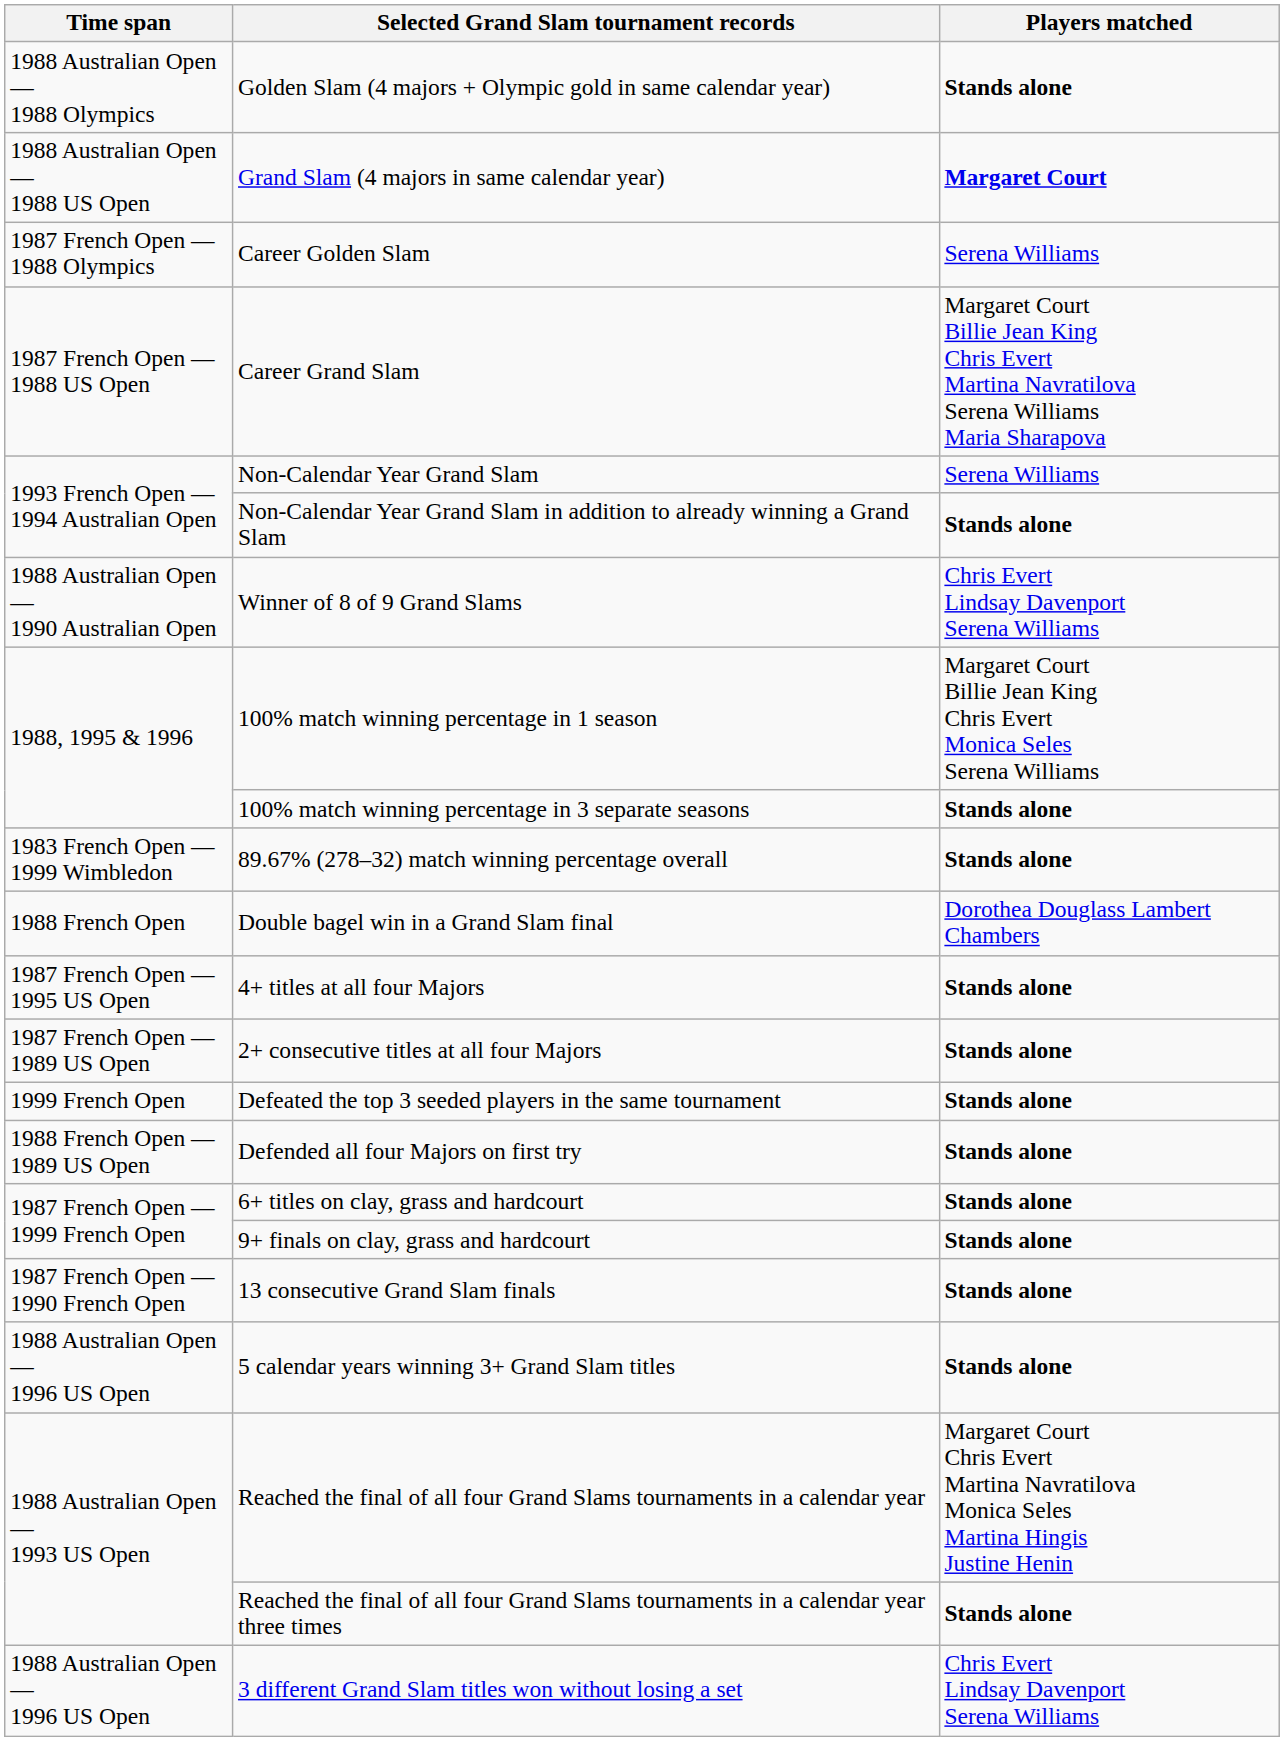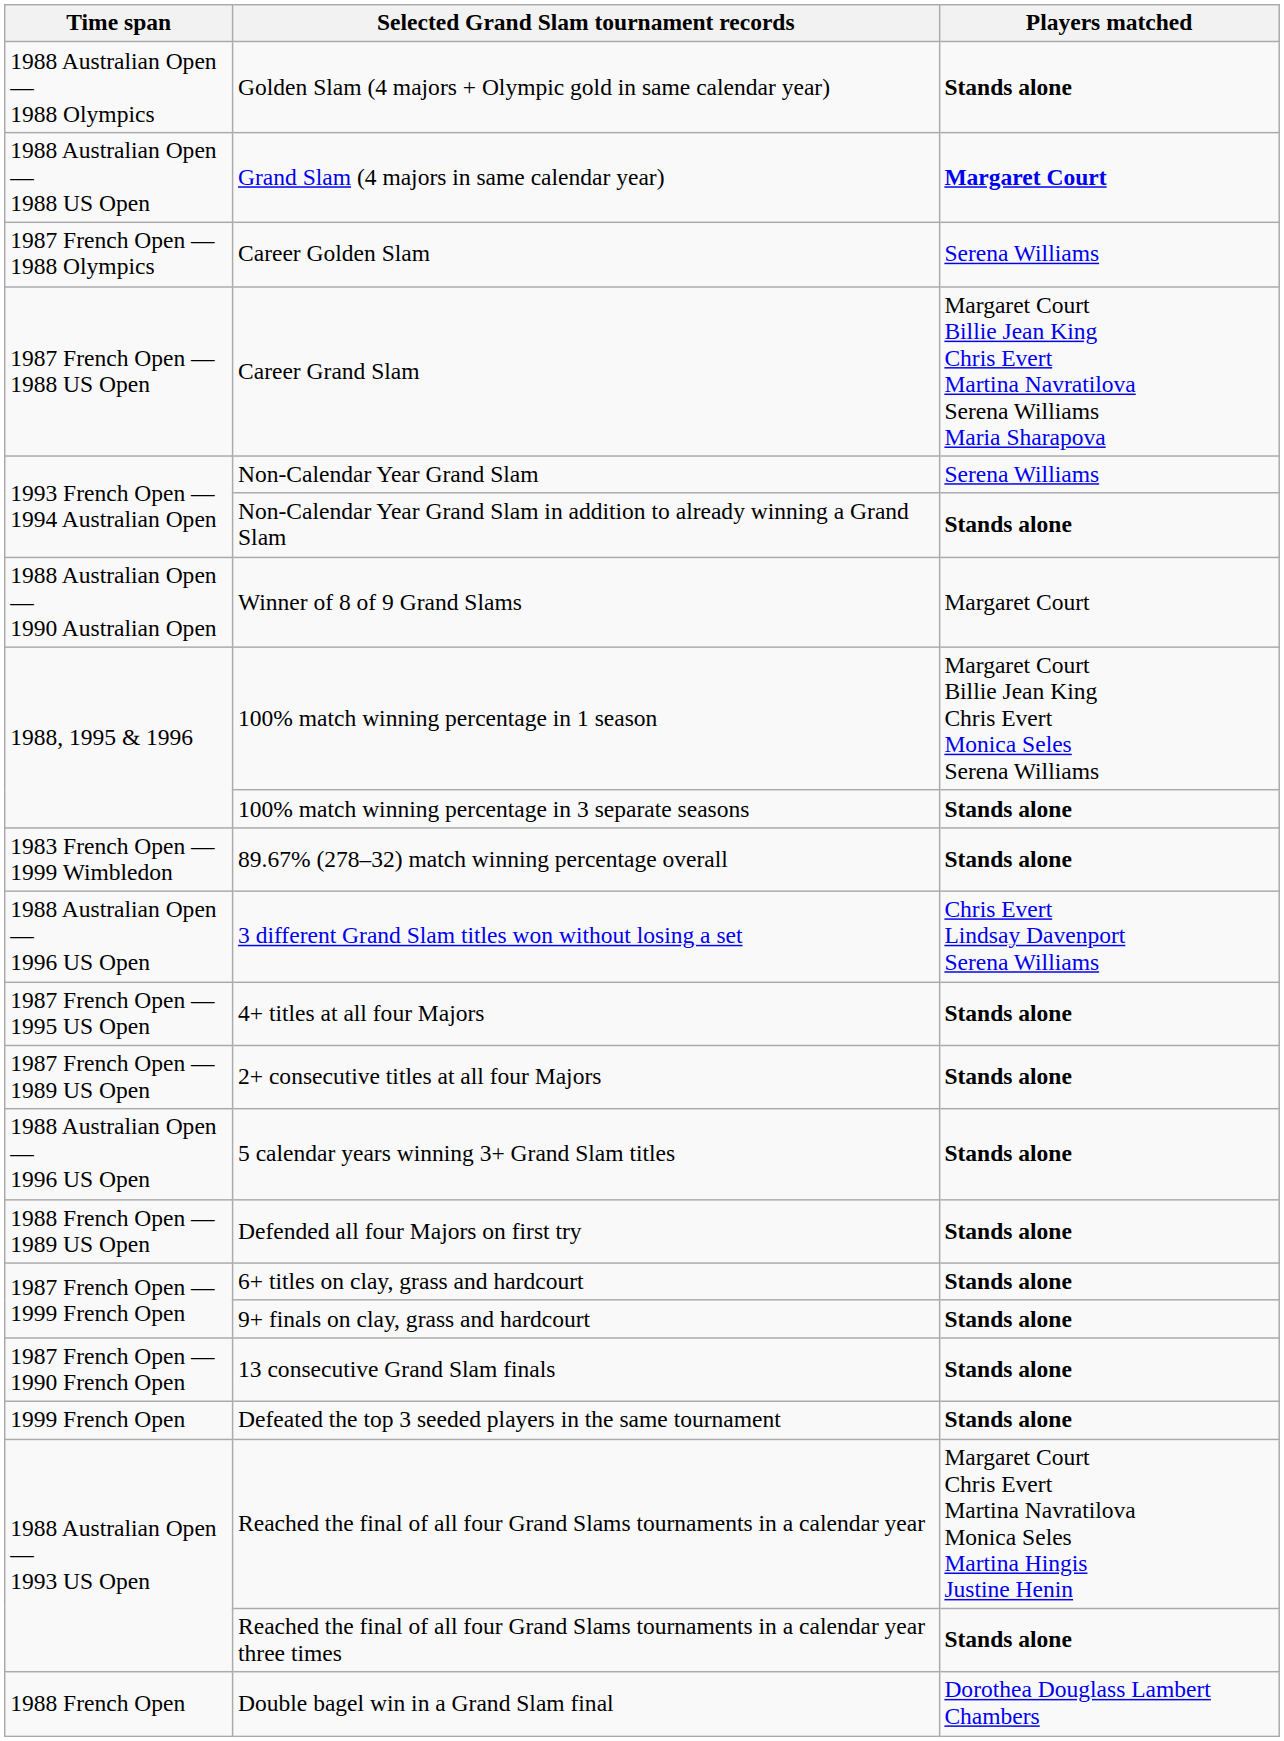 <table class="wikitable collapsible collapsed">
 <tr>
 <th>Time span</th>
 <th>Selected Grand Slam tournament records</th>
 <th>Players matched</th>
 </tr>
 <tr>
 <td>1988 Australian Open —<br> 1988 Olympics</td>
 <td>Golden Slam (4 majors + Olympic gold in same calendar year)</td>
 <td><strong>Stands alone</strong></td>
 </tr>
 <tr>
 <td>1988 Australian Open —<br> 1988 US Open</td>
 <td><a href='#'>Grand Slam</a> (4 majors in same calendar year)</td>
 <td><strong><a href='#'>Margaret Court</a></strong></td>
 </tr>
 <tr>
 <td>1987 French Open —<br> 1988 Olympics</td>
 <td>Career Golden Slam</td>
 <td><a href='#'>Serena Williams</a></td>
 </tr>
 <tr>
 <td>1987 French Open —<br> 1988 US Open</td>
 <td>Career Grand Slam</td>
 <td>Margaret Court<br><a href='#'>Billie Jean King</a><br><a href='#'>Chris Evert</a><br><a href='#'>Martina Navratilova</a><br>Serena Williams<br><a href='#'>Maria Sharapova</a></td>
 </tr>
 <tr>
 <td rowspan="2">1993 French Open —<br> 1994 Australian Open</td>
 <td>Non-Calendar Year Grand Slam</td>
 <td><a href='#'>Serena Williams</a></td>
 </tr>
 <tr>
 <td>Non-Calendar Year Grand Slam in addition to already winning a Grand Slam</td>
 <td><strong>Stands alone</strong></td>
 </tr>
 <tr>
 <td>1988 Australian Open —<br> 1990 Australian Open</td>
 <td>Winner of 8 of 9 Grand Slams</td>
-<td><a href='#'>Chris Evert</a> <br> <a href='#'>Lindsay Davenport</a> <br> <a href='#'>Serena Williams</a></td>
+<td>Margaret Court</td>
 </tr>
 <tr>
 <td rowspan="2">1988, 1995 & 1996</td>
 <td>100% match winning percentage in 1 season</td>
 <td>Margaret Court<br>Billie Jean King<br>Chris Evert<br><a href='#'>Monica Seles</a><br>Serena Williams</td>
 </tr>
 <tr>
 <td>100% match winning percentage in 3 separate seasons</td>
 <td><strong>Stands alone</strong></td>
 </tr>
 <tr>
 <td>1983 French Open —<br> 1999 Wimbledon</td>
 <td>89.67% (278–32) match winning percentage overall</td>
 <td><strong>Stands alone</strong></td>
 </tr>
 <tr>
-<td>1988 French Open</td>
-<td>Double bagel win in a Grand Slam final</td>
-<td><a href='#'>Dorothea Douglass Lambert Chambers</a></td>
+<td>1988 Australian Open —<br> 1996 US Open</td>
+<td><a href='#'>3 different Grand Slam titles won without losing a set</a></td>
+<td><a href='#'>Chris Evert</a> <br> <a href='#'>Lindsay Davenport</a> <br> <a href='#'>Serena Williams</a></td>
 </tr>
 <tr>
 <td>1987 French Open —<br> 1995 US Open</td>
 <td>4+ titles at all four Majors</td>
 <td><strong>Stands alone</strong></td>
 </tr>
 <tr>
 <td>1987 French Open —<br> 1989 US Open</td>
 <td>2+ consecutive titles at all four Majors</td>
 <td><strong>Stands alone</strong></td>
 </tr>
 <tr>
-<td>1999 French Open</td>
-<td>Defeated the top 3 seeded players in the same tournament</td>
+<td>1988 Australian Open —<br> 1996 US Open</td>
+<td>5 calendar years winning 3+ Grand Slam titles</td>
 <td><strong>Stands alone</strong></td>
 </tr>
 <tr>
 <td>1988 French Open —<br> 1989 US Open</td>
 <td>Defended all four Majors on first try</td>
 <td><strong>Stands alone</strong></td>
 </tr>
 <tr>
 <td rowspan="2">1987 French Open —<br> 1999 French Open</td>
 <td>6+ titles on clay, grass and hardcourt</td>
 <td><strong>Stands alone</strong></td>
 </tr>
 <tr>
 <td>9+ finals on clay, grass and hardcourt</td>
 <td><strong>Stands alone</strong></td>
 </tr>
 <tr>
 <td>1987 French Open —<br> 1990 French Open</td>
 <td>13 consecutive Grand Slam finals</td>
 <td><strong>Stands alone</strong></td>
 </tr>
 <tr>
-<td>1988 Australian Open —<br> 1996 US Open</td>
-<td>5 calendar years winning 3+ Grand Slam titles</td>
+<td>1999 French Open</td>
+<td>Defeated the top 3 seeded players in the same tournament</td>
 <td><strong>Stands alone</strong></td>
 </tr>
 <tr>
 <td rowspan="2">1988 Australian Open —<br> 1993 US Open</td>
 <td>Reached the final of all four Grand Slams tournaments in a calendar year</td>
 <td>Margaret Court<br>Chris Evert<br>Martina Navratilova<br>Monica Seles<br><a href='#'>Martina Hingis</a><br><a href='#'>Justine Henin</a></td>
 </tr>
 <tr>
 <td>Reached the final of all four Grand Slams tournaments in a calendar year three times</td>
 <td><strong>Stands alone</strong></td>
 </tr>
 <tr>
-<td>1988 Australian Open —<br> 1996 US Open</td>
-<td><a href='#'>3 different Grand Slam titles won without losing a set</a></td>
-<td><a href='#'>Chris Evert</a> <br> <a href='#'>Lindsay Davenport</a> <br> <a href='#'>Serena Williams</a></td>
+<td>1988 French Open</td>
+<td>Double bagel win in a Grand Slam final</td>
+<td><a href='#'>Dorothea Douglass Lambert Chambers</a></td>
 </tr>
 </table>
